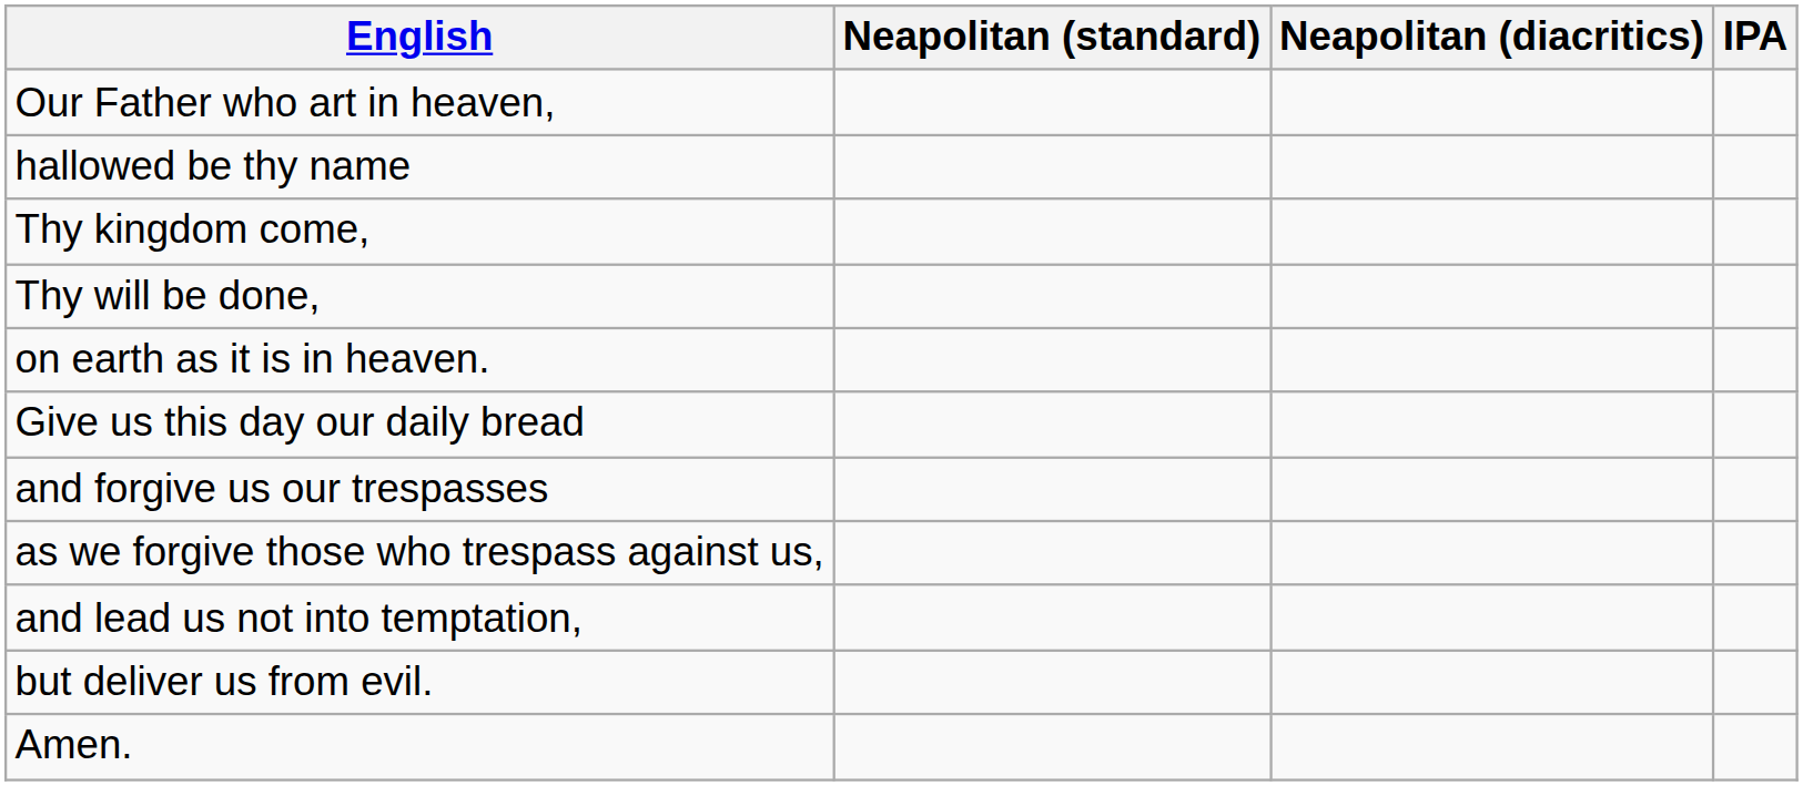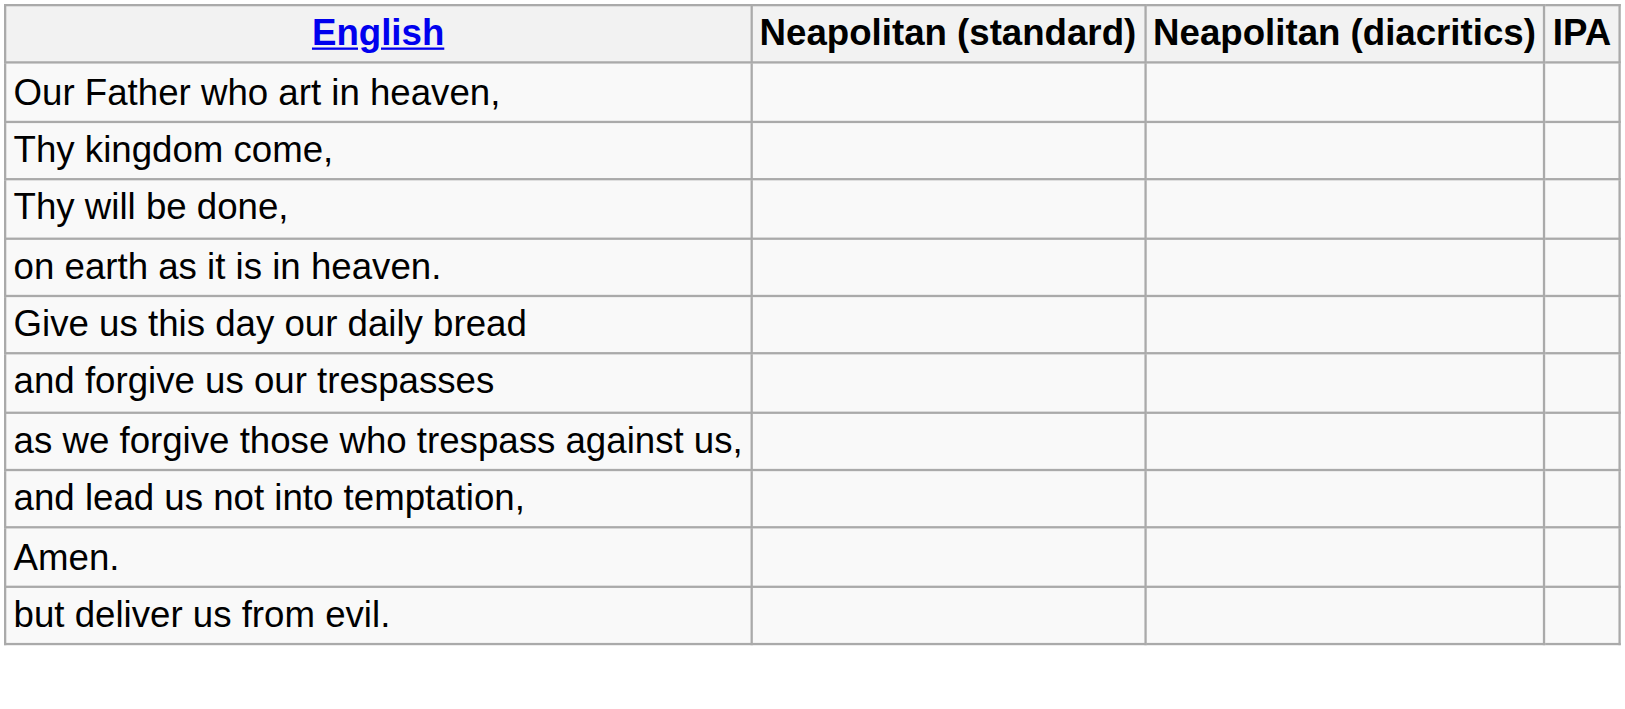 <table class="wikitable">
 <tr>
 <th><a href='#'>English</a></th>
 <th>Neapolitan (standard)</th>
 <th>Neapolitan (diacritics)</th>
 <th>IPA</th>
 </tr>
 <tr>
 <td>Our Father who art in heaven,</td>
-<td></td>
-<td></td>
-<td></td>
-</tr>
-<tr>
-<td>hallowed be thy name</td>
 <td></td>
 <td></td>
 <td></td>
 </tr>
 <tr>
 <td>Thy kingdom come,</td>
 <td></td>
 <td></td>
 <td></td>
 </tr>
 <tr>
 <td>Thy will be done,</td>
 <td></td>
 <td></td>
 <td></td>
 </tr>
 <tr>
 <td>on earth as it is in heaven.</td>
 <td></td>
 <td></td>
 <td></td>
 </tr>
 <tr>
 <td>Give us this day our daily bread</td>
 <td></td>
 <td></td>
 <td></td>
 </tr>
 <tr>
 <td>and forgive us our trespasses</td>
 <td></td>
 <td></td>
 <td></td>
 </tr>
 <tr>
 <td>as we forgive those who trespass against us,</td>
 <td></td>
 <td></td>
 <td></td>
 </tr>
 <tr>
 <td>and lead us not into temptation,</td>
 <td></td>
 <td></td>
 <td></td>
 </tr>
 <tr>
+<td>Amen.</td>
+<td></td>
+<td></td>
+<td></td>
+</tr>
+<tr>
 <td>but deliver us from evil.</td>
 <td></td>
 <td></td>
 <td></td>
 </tr>
-<tr>
-<td>Amen.</td>
-<td></td>
-<td></td>
-<td></td>
-</tr>
 </table>
